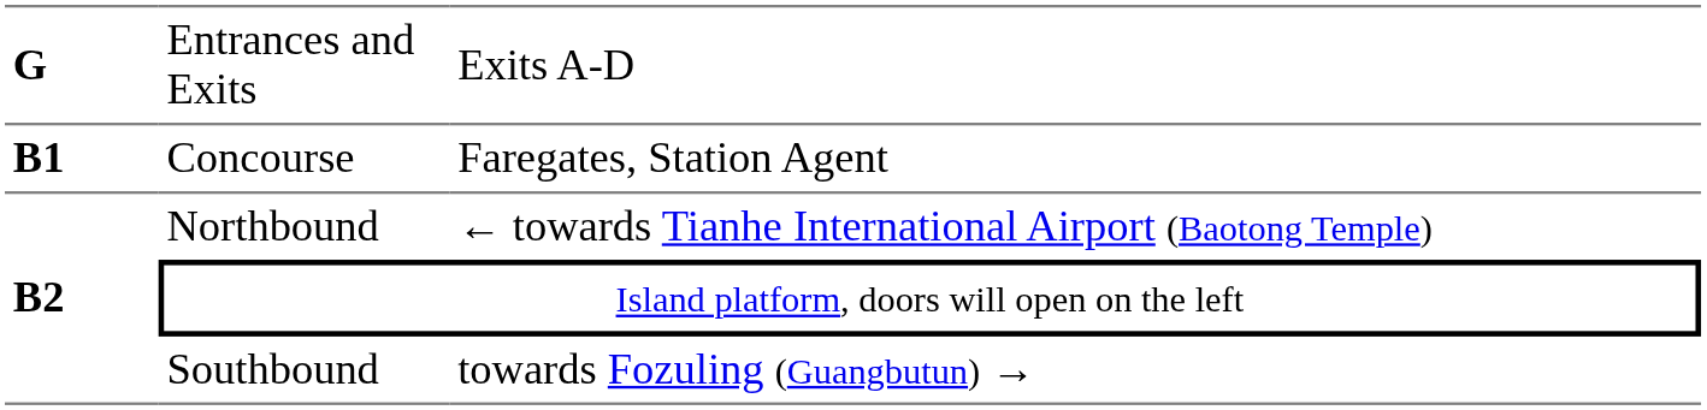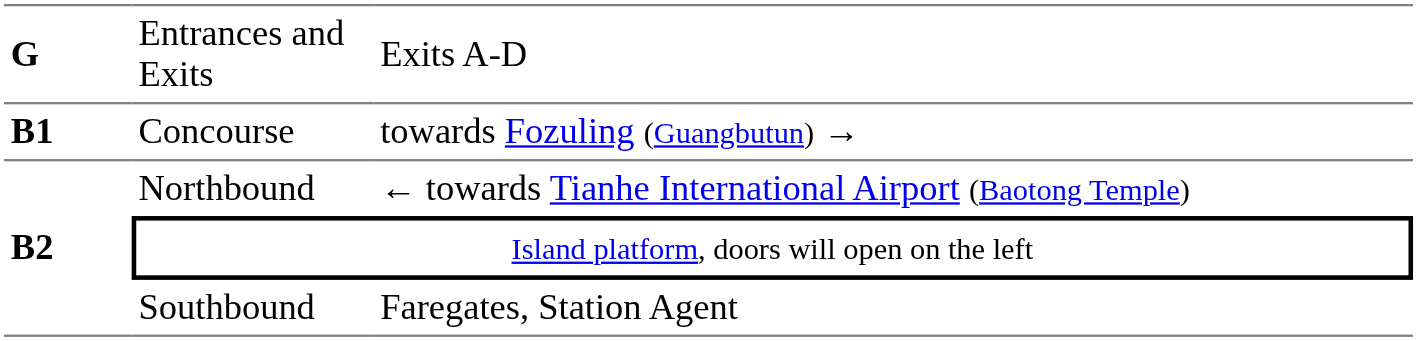 <table table border=0 cellspacing=0 cellpadding=3>
 <tr>
 <td style="border-top:solid 1px gray;border-bottom:solid 1px gray;" width=50><strong>G</strong></td>
 <td style="border-top:solid 1px gray;border-bottom:solid 1px gray;" width=100>Entrances and Exits</td>
 <td style="border-top:solid 1px gray;border-bottom:solid 1px gray;" width=450>Exits A-D</td>
 </tr>
 <tr>
 <td style="border-top:solid 0px gray;border-bottom:solid 1px gray;" width=50><strong>B1</strong></td>
 <td style="border-top:solid 0px gray;border-bottom:solid 1px gray;" width=100>Concourse</td>
-<td style="border-top:solid 0px gray;border-bottom:solid 1px gray;" width=450>Faregates, Station Agent</td>
+<td style="border-bottom:solid 1px gray;"> towards <a href='#'>Fozuling</a> <small>(<a href='#'>Guangbutun</a>)</small> →</td>
 </tr>
 <tr>
 <td style="border-bottom:solid 1px gray;" rowspan=3><strong>B2</strong></td>
 <td>Northbound</td>
 <td>←  towards <a href='#'>Tianhe International Airport</a> <small>(<a href='#'>Baotong Temple</a>)</small></td>
 </tr>
 <tr>
 <td style="border-right:solid 2px black;border-left:solid 2px black;border-top:solid 2px black;border-bottom:solid 2px black;text-align:center;" colspan=2><small><a href='#'>Island platform</a>, doors will open on the left</small></td>
 </tr>
 <tr>
 <td style="border-bottom:solid 1px gray;">Southbound</td>
-<td style="border-bottom:solid 1px gray;"> towards <a href='#'>Fozuling</a> <small>(<a href='#'>Guangbutun</a>)</small> →</td>
+<td style="border-top:solid 0px gray;border-bottom:solid 1px gray;" width=450>Faregates, Station Agent</td>
 </tr>
 </table>
